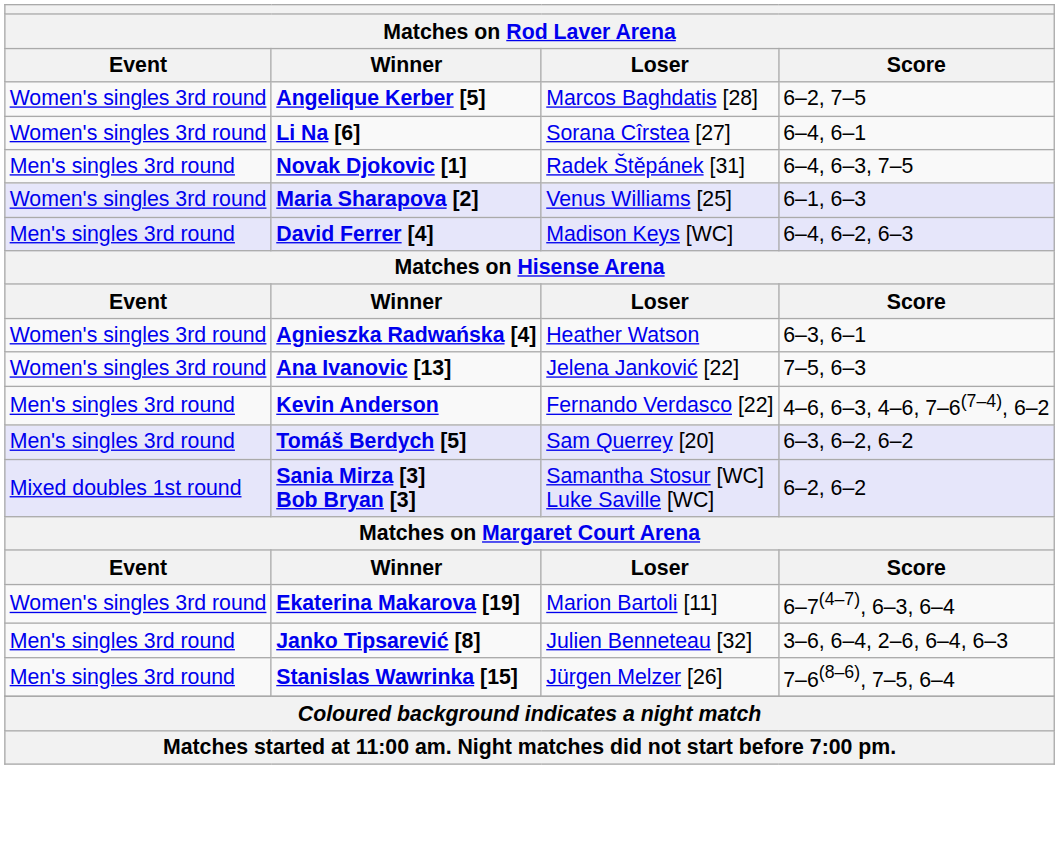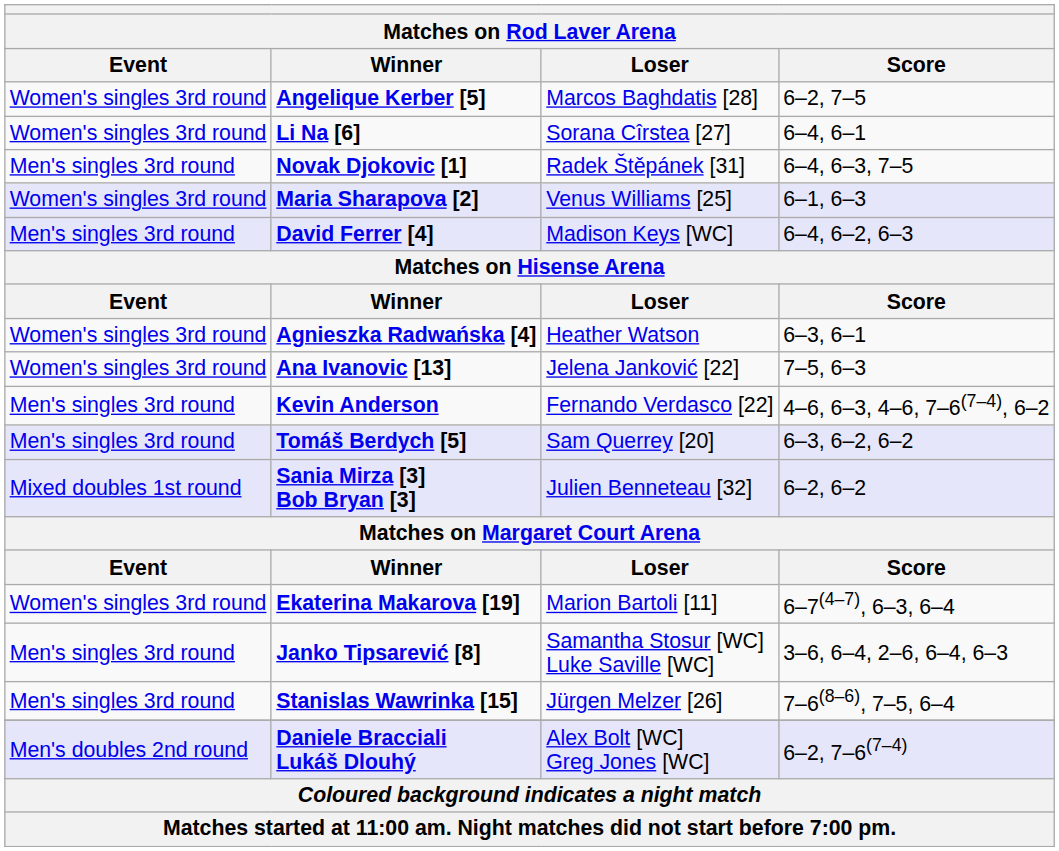 <table class="wikitable collapsible uncollapsed" style="margin:1em auto;">
 <tr>
 <th colspan=4></th>
 </tr>
 <tr>
 <th colspan=4><strong>Matches on <a href='#'>Rod Laver Arena</a></strong></th>
 </tr>
 <tr>
 <th>Event</th>
 <th>Winner</th>
 <th>Loser</th>
 <th>Score</th>
 </tr>
 <tr>
 <td><a href='#'>Women's singles 3rd round</a></td>
 <td><strong> <a href='#'>Angelique Kerber</a> [5]</strong></td>
 <td> <a href='#'>Marcos Baghdatis</a> [28]</td>
 <td>6–2, 7–5</td>
 </tr>
 <tr>
 <td><a href='#'>Women's singles 3rd round</a></td>
 <td><strong> <a href='#'>Li Na</a> [6]</strong></td>
 <td> <a href='#'>Sorana Cîrstea</a> [27]</td>
 <td>6–4, 6–1</td>
 </tr>
 <tr>
 <td><a href='#'>Men's singles 3rd round</a></td>
 <td><strong> <a href='#'>Novak Djokovic</a> [1]</strong></td>
 <td> <a href='#'>Radek Štěpánek</a> [31]</td>
 <td>6–4, 6–3, 7–5</td>
 </tr>
 <tr bgcolor=lavender>
 <td><a href='#'>Women's singles 3rd round</a></td>
 <td><strong> <a href='#'>Maria Sharapova</a> [2]</strong></td>
 <td> <a href='#'>Venus Williams</a> [25]</td>
 <td>6–1, 6–3</td>
 </tr>
 <tr bgcolor=lavender>
 <td><a href='#'>Men's singles 3rd round</a></td>
 <td><strong> <a href='#'>David Ferrer</a> [4]</strong></td>
 <td> <a href='#'>Madison Keys</a> [WC]</td>
 <td>6–4, 6–2, 6–3</td>
 </tr>
 <tr>
 <th colspan=4><strong>Matches on <a href='#'>Hisense Arena</a></strong></th>
 </tr>
 <tr>
 <th>Event</th>
 <th>Winner</th>
 <th>Loser</th>
 <th>Score</th>
 </tr>
 <tr>
 <td><a href='#'>Women's singles 3rd round</a></td>
 <td><strong> <a href='#'>Agnieszka Radwańska</a> [4]</strong></td>
 <td> <a href='#'>Heather Watson</a></td>
 <td>6–3, 6–1</td>
 </tr>
 <tr>
 <td><a href='#'>Women's singles 3rd round</a></td>
 <td><strong> <a href='#'>Ana Ivanovic</a> [13]</strong></td>
 <td> <a href='#'>Jelena Janković</a> [22]</td>
 <td>7–5, 6–3</td>
 </tr>
 <tr>
 <td><a href='#'>Men's singles 3rd round</a></td>
 <td><strong> <a href='#'>Kevin Anderson</a></strong></td>
 <td> <a href='#'>Fernando Verdasco</a> [22]</td>
 <td>4–6, 6–3, 4–6, 7–6<sup>(7–4)</sup>, 6–2</td>
 </tr>
 <tr bgcolor=lavender>
 <td><a href='#'>Men's singles 3rd round</a></td>
 <td><strong> <a href='#'>Tomáš Berdych</a> [5]</strong></td>
 <td> <a href='#'>Sam Querrey</a> [20]</td>
 <td>6–3, 6–2, 6–2</td>
 </tr>
 <tr bgcolor=lavender>
 <td><a href='#'>Mixed doubles 1st round</a></td>
 <td><strong> <a href='#'>Sania Mirza</a> [3] <br>  <a href='#'>Bob Bryan</a> [3]</strong></td>
-<td> <a href='#'>Samantha Stosur</a> [WC] <br>  <a href='#'>Luke Saville</a> [WC]</td>
+<td> <a href='#'>Julien Benneteau</a> [32]</td>
 <td>6–2, 6–2</td>
 </tr>
 <tr>
 <th colspan=4><strong>Matches on <a href='#'>Margaret Court Arena</a></strong></th>
 </tr>
 <tr>
 <th>Event</th>
 <th>Winner</th>
 <th>Loser</th>
 <th>Score</th>
 </tr>
 <tr>
 <td><a href='#'>Women's singles 3rd round</a></td>
 <td><strong> <a href='#'>Ekaterina Makarova</a> [19]</strong></td>
 <td> <a href='#'>Marion Bartoli</a> [11]</td>
 <td>6–7<sup>(4–7)</sup>, 6–3, 6–4</td>
 </tr>
 <tr>
 <td><a href='#'>Men's singles 3rd round</a></td>
 <td><strong> <a href='#'>Janko Tipsarević</a> [8]</strong></td>
-<td> <a href='#'>Julien Benneteau</a> [32]</td>
+<td> <a href='#'>Samantha Stosur</a> [WC] <br>  <a href='#'>Luke Saville</a> [WC]</td>
 <td>3–6, 6–4, 2–6, 6–4, 6–3</td>
 </tr>
 <tr>
 <td><a href='#'>Men's singles 3rd round</a></td>
 <td><strong> <a href='#'>Stanislas Wawrinka</a> [15]</strong></td>
 <td> <a href='#'>Jürgen Melzer</a> [26]</td>
 <td>7–6<sup>(8–6)</sup>, 7–5, 6–4</td>
 </tr>
 <tr bgcolor=lavender>
 </tr>
+<tr bgcolor=lavender>
+<td><a href='#'>Men's doubles 2nd round</a></td>
+<td><strong> <a href='#'>Daniele Bracciali</a> <br>  <a href='#'>Lukáš Dlouhý</a></strong></td>
+<td> <a href='#'>Alex Bolt</a> [WC] <br>  <a href='#'>Greg Jones</a> [WC]</td>
+<td>6–2, 7–6<sup>(7–4)</sup></td>
+</tr>
 <tr>
 <th colspan=4><em>Coloured background indicates a night match</em></th>
 </tr>
 <tr>
 <th colspan=4>Matches started at 11:00 am. Night matches did not start before 7:00 pm.</th>
 </tr>
 </table>
